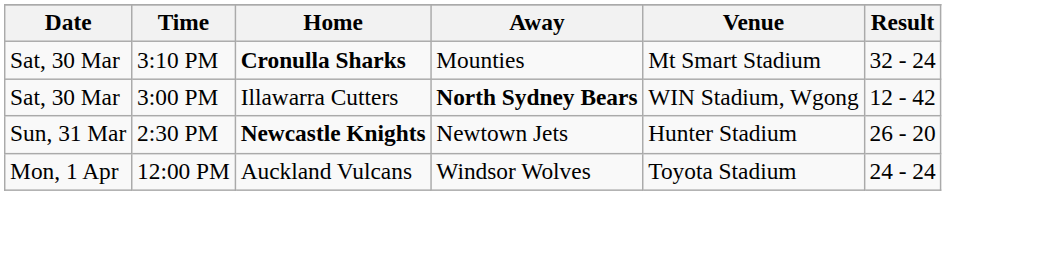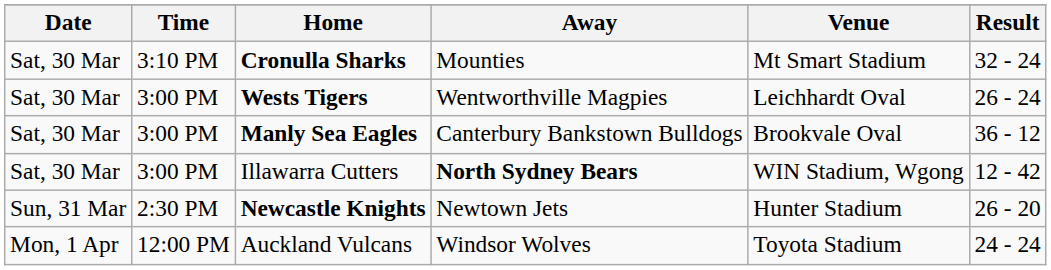 <table align="center" class="wikitable">
 <tr bgcolor="#FF0033">
 </tr>
 <tr>
 <th>Date</th>
 <th>Time</th>
 <th>Home</th>
 <th>Away</th>
 <th>Venue</th>
 <th>Result</th>
 </tr>
 <tr>
 <td>Sat, 30 Mar</td>
 <td>3:10 PM</td>
 <td><strong>Cronulla Sharks</strong></td>
 <td>Mounties</td>
 <td>Mt Smart Stadium</td>
 <td>32 - 24</td>
+</tr>
+<tr>
+<td>Sat, 30 Mar</td>
+<td>3:00 PM</td>
+<td><strong>Wests Tigers</strong></td>
+<td>Wentworthville Magpies</td>
+<td>Leichhardt Oval</td>
+<td>26 - 24</td>
+</tr>
+<tr>
+<td>Sat, 30 Mar</td>
+<td>3:00 PM</td>
+<td><strong>Manly Sea Eagles</strong></td>
+<td>Canterbury Bankstown Bulldogs</td>
+<td>Brookvale Oval</td>
+<td>36 - 12</td>
 </tr>
 <tr>
 <td>Sat, 30 Mar</td>
 <td>3:00 PM</td>
 <td>Illawarra Cutters</td>
 <td><strong>North Sydney Bears</strong></td>
 <td>WIN Stadium, Wgong</td>
 <td>12 - 42</td>
 </tr>
 <tr>
 <td>Sun, 31 Mar</td>
 <td>2:30 PM</td>
 <td><strong>Newcastle Knights</strong></td>
 <td>Newtown Jets</td>
 <td>Hunter Stadium</td>
 <td>26 - 20</td>
 </tr>
 <tr>
 <td>Mon, 1 Apr</td>
 <td>12:00 PM</td>
 <td>Auckland Vulcans</td>
 <td>Windsor Wolves</td>
 <td>Toyota Stadium</td>
 <td>24 - 24</td>
 </tr>
 </table>
